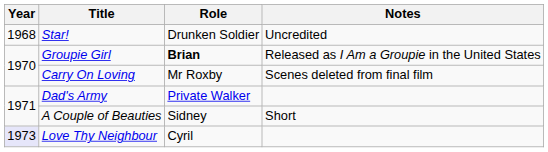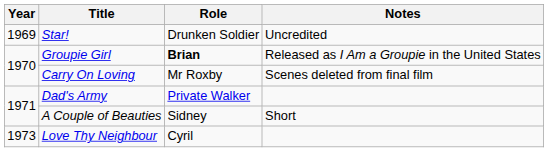 <table class="wikitable">
 <tr>
 <th>Year</th>
 <th>Title</th>
 <th>Role</th>
 <th>Notes</th>
 </tr>
 <tr>
-<td>1968</td>
+<td>1969</td>
 <td><em><a href='#'>Star!</a></em></td>
 <td>Drunken Soldier</td>
 <td>Uncredited</td>
 </tr>
 <tr>
 <td rowspan="2">1970</td>
 <td><em><a href='#'>Groupie Girl</a></em></td>
 <td><strong>Brian</strong></td>
 <td>Released as <em>I Am a Groupie</em> in the United States</td>
 </tr>
 <tr>
 <td><em><a href='#'>Carry On Loving</a></em></td>
 <td>Mr Roxby</td>
 <td>Scenes deleted from final film</td>
 </tr>
 <tr>
 <td rowspan="2">1971</td>
 <td><em><a href='#'>Dad's Army</a></em></td>
 <td><a href='#'>Private Walker</a></td>
 <td></td>
 </tr>
 <tr>
 <td><em>A Couple of Beauties</em></td>
 <td>Sidney</td>
 <td>Short</td>
 </tr>
 <tr>
-<td style="background: lavender;">1973</td>
+<td>1973</td>
 <td><em><a href='#'>Love Thy Neighbour</a></em></td>
 <td>Cyril</td>
 <td></td>
 </tr>
 </table>
